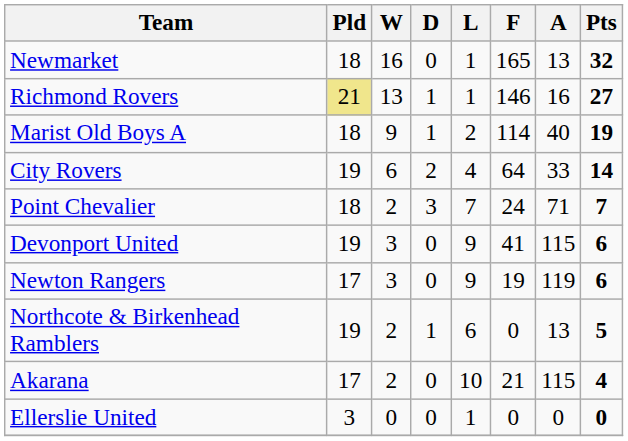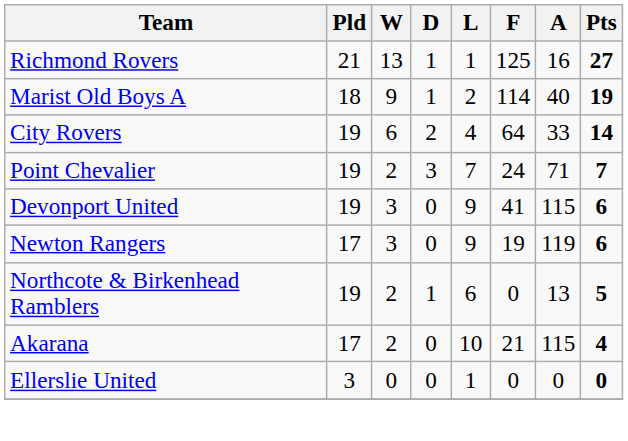 <table class="wikitable" style="text-align:center;">
 <tr>
 <th width=215>Team</th>
 <th width=20 abbr="Played">Pld</th>
 <th width=20 abbr="Won">W</th>
 <th width=20 abbr="Drawn">D</th>
 <th width=20 abbr="Lost">L</th>
 <th width=20 abbr="For">F</th>
 <th width=20 abbr="Against">A</th>
 <th width=20 abbr="Points">Pts</th>
 </tr>
 <tr>
-<td style="text-align:left;"><a href='#'>Newmarket</a></td>
-<td>18</td>
-<td>16</td>
-<td>0</td>
-<td>1</td>
-<td>165</td>
-<td>13</td>
-<td><strong>32</strong></td>
-</tr>
-<tr>
 <td style="text-align:left;"><a href='#'>Richmond Rovers</a></td>
-<td style="background: khaki;">21</td>
+<td>21</td>
 <td>13</td>
 <td>1</td>
 <td>1</td>
-<td>146</td>
+<td>125</td>
 <td>16</td>
 <td><strong>27</strong></td>
 </tr>
 <tr>
 <td style="text-align:left;"><a href='#'>Marist Old Boys A</a></td>
 <td>18</td>
 <td>9</td>
 <td>1</td>
 <td>2</td>
 <td>114</td>
 <td>40</td>
 <td><strong>19</strong></td>
 </tr>
 <tr>
 <td style="text-align:left;"><a href='#'>City Rovers</a></td>
 <td>19</td>
 <td>6</td>
 <td>2</td>
 <td>4</td>
 <td>64</td>
 <td>33</td>
 <td><strong>14</strong></td>
 </tr>
 <tr>
 <td style="text-align:left;"><a href='#'>Point Chevalier</a></td>
-<td>18</td>
+<td>19</td>
 <td>2</td>
 <td>3</td>
 <td>7</td>
 <td>24</td>
 <td>71</td>
 <td><strong>7</strong></td>
 </tr>
 <tr>
 <td style="text-align:left;"><a href='#'>Devonport United</a></td>
 <td>19</td>
 <td>3</td>
 <td>0</td>
 <td>9</td>
 <td>41</td>
 <td>115</td>
 <td><strong>6</strong></td>
 </tr>
 <tr>
 <td style="text-align:left;"><a href='#'>Newton Rangers</a></td>
 <td>17</td>
 <td>3</td>
 <td>0</td>
 <td>9</td>
 <td>19</td>
 <td>119</td>
 <td><strong>6</strong></td>
 </tr>
 <tr>
 <td style="text-align:left;"><a href='#'>Northcote & Birkenhead Ramblers</a></td>
 <td>19</td>
 <td>2</td>
 <td>1</td>
 <td>6</td>
 <td>0</td>
 <td>13</td>
 <td><strong>5</strong></td>
 </tr>
 <tr>
 <td style="text-align:left;"><a href='#'>Akarana</a></td>
 <td>17</td>
 <td>2</td>
 <td>0</td>
 <td>10</td>
 <td>21</td>
 <td>115</td>
 <td><strong>4</strong></td>
 </tr>
 <tr>
 <td style="text-align:left;"><a href='#'>Ellerslie United</a></td>
 <td>3</td>
 <td>0</td>
 <td>0</td>
 <td>1</td>
 <td>0</td>
 <td>0</td>
 <td><strong>0</strong></td>
 </tr>
 <tr>
 </tr>
 </table>
